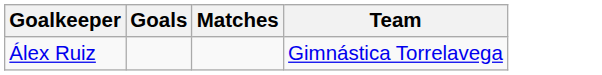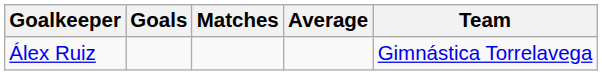 <table class="wikitable sortable" class="wikitable">
 <tr style="background:#ccc; text-align:center;">
 <th>Goalkeeper</th>
 <th>Goals</th>
 <th>Matches</th>
+<th>Average</th>
 <th>Team</th>
 </tr>
 <tr>
 <td> <a href='#'>Álex Ruiz</a></td>
 <td></td>
 <td></td>
+<td></td>
 <td><a href='#'>Gimnástica Torrelavega</a></td>
 </tr>
 </table>
